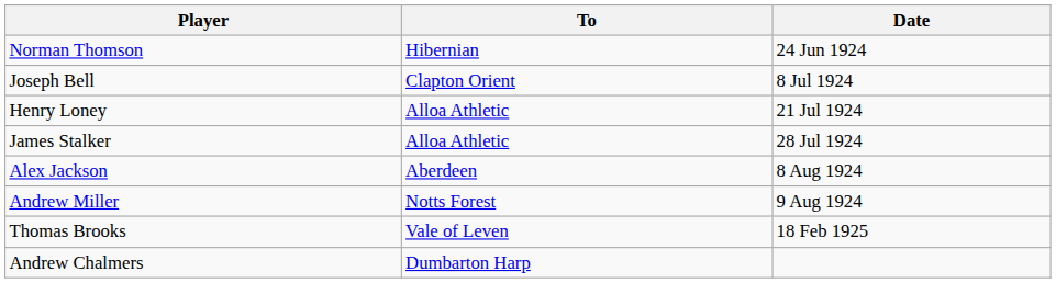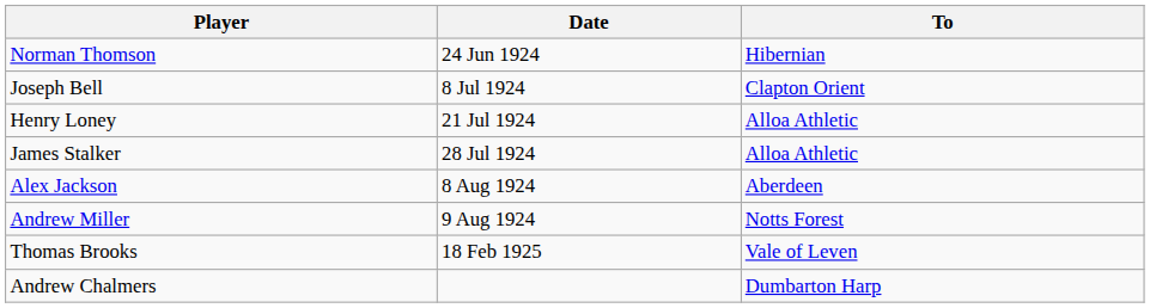 <table class="wikitable" style="text-align:center; font-size:95%;width:98%; text-align:left">
 <tr>
 <th>Player</th>
+<th>Date</th>
 <th>To</th>
-<th>Date</th>
 </tr>
 <tr>
 <td> <a href='#'>Norman Thomson</a></td>
+<td>24 Jun 1924</td>
 <td> <a href='#'>Hibernian</a></td>
-<td>24 Jun 1924</td>
 </tr>
 <tr>
 <td> Joseph Bell</td>
+<td>8 Jul 1924</td>
 <td> <a href='#'>Clapton Orient</a></td>
-<td>8 Jul 1924</td>
 </tr>
 <tr>
 <td> Henry Loney</td>
+<td>21 Jul 1924</td>
 <td> <a href='#'>Alloa Athletic</a></td>
-<td>21 Jul 1924</td>
 </tr>
 <tr>
 <td> James Stalker</td>
+<td>28 Jul 1924</td>
 <td> <a href='#'>Alloa Athletic</a></td>
-<td>28 Jul 1924</td>
 </tr>
 <tr>
 <td> <a href='#'>Alex Jackson</a></td>
+<td>8 Aug 1924</td>
 <td> <a href='#'>Aberdeen</a></td>
-<td>8 Aug 1924</td>
 </tr>
 <tr>
 <td> <a href='#'>Andrew Miller</a></td>
+<td>9 Aug 1924</td>
 <td> <a href='#'>Notts Forest</a></td>
-<td>9 Aug 1924</td>
 </tr>
 <tr>
 <td> Thomas Brooks</td>
+<td>18 Feb 1925</td>
 <td> <a href='#'>Vale of Leven</a></td>
-<td>18 Feb 1925</td>
 </tr>
 <tr>
 <td> Andrew Chalmers</td>
+<td></td>
 <td> <a href='#'>Dumbarton Harp</a></td>
-<td></td>
 </tr>
 </table>
